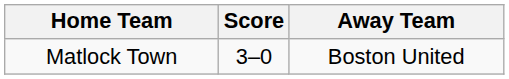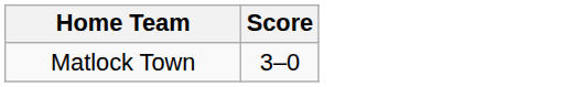 <table class="wikitable" style="text-align:center">
 <tr>
 <th width=150>Home Team</th>
 <th width=20>Score</th>
-<th width=150>Away Team</th>
 </tr>
 <tr>
 <td>Matlock Town</td>
 <td>3–0</td>
-<td>Boston United</td>
 </tr>
 </table>
